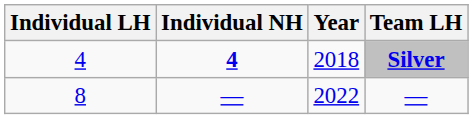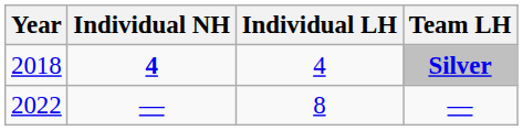 <table class="wikitable" "text-align:center;">
 <tr>
+<th>Year</th>
+<th>Individual NH</th>
 <th>Individual LH</th>
-<th>Individual NH</th>
-<th>Year</th>
 <th>Team LH</th>
 </tr>
 <tr align=center>
+<td><a href='#'>2018</a></td>
+<td><strong><a href='#'>4</a></strong></td>
 <td><a href='#'>4</a></td>
-<td><strong><a href='#'>4</a></strong></td>
-<td><a href='#'>2018</a></td>
 <td style="background:silver;"><a href='#'><strong>Silver</strong></a></td>
 </tr>
 <tr align=center>
+<td><a href='#'>2022</a></td>
+<td><a href='#'>—</a></td>
 <td><a href='#'>8</a></td>
-<td><a href='#'>—</a></td>
-<td><a href='#'>2022</a></td>
 <td><a href='#'>—</a></td>
 </tr>
 </table>
